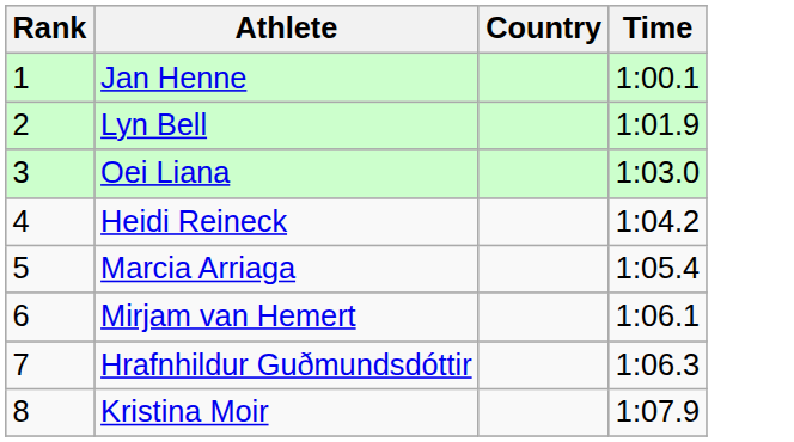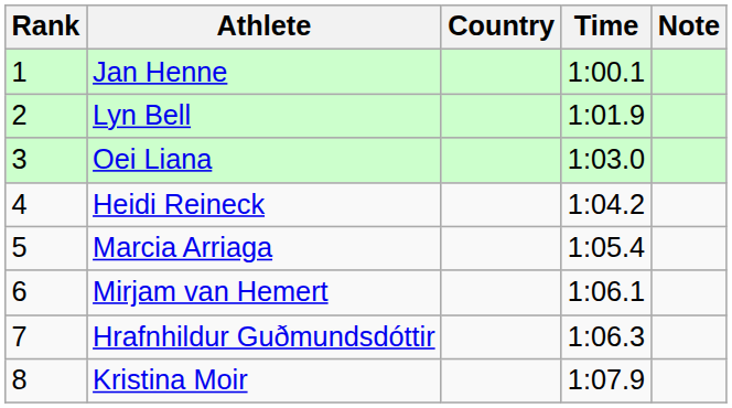 <table class="wikitable sortable">
 <tr>
 <th>Rank</th>
 <th>Athlete</th>
 <th>Country</th>
 <th>Time</th>
+<th>Note</th>
 </tr>
 <tr bgcolor=#CCFFCC>
 <td>1</td>
 <td><a href='#'>Jan Henne</a></td>
 <td></td>
 <td>1:00.1</td>
+<td></td>
 </tr>
 <tr bgcolor=#CCFFCC>
 <td>2</td>
 <td><a href='#'>Lyn Bell</a></td>
 <td></td>
 <td>1:01.9</td>
+<td></td>
 </tr>
 <tr bgcolor=#CCFFCC>
 <td>3</td>
 <td><a href='#'>Oei Liana</a></td>
 <td></td>
 <td>1:03.0</td>
+<td></td>
 </tr>
 <tr>
 <td>4</td>
 <td><a href='#'>Heidi Reineck</a></td>
 <td></td>
 <td>1:04.2</td>
+<td></td>
 </tr>
 <tr>
 <td>5</td>
 <td><a href='#'>Marcia Arriaga</a></td>
 <td></td>
 <td>1:05.4</td>
+<td></td>
 </tr>
 <tr>
 <td>6</td>
 <td><a href='#'>Mirjam van Hemert</a></td>
 <td></td>
 <td>1:06.1</td>
+<td></td>
 </tr>
 <tr>
 <td>7</td>
 <td><a href='#'>Hrafnhildur Guðmundsdóttir</a></td>
 <td></td>
 <td>1:06.3</td>
+<td></td>
 </tr>
 <tr>
 <td>8</td>
 <td><a href='#'>Kristina Moir</a></td>
 <td></td>
 <td>1:07.9</td>
+<td></td>
 </tr>
 </table>
